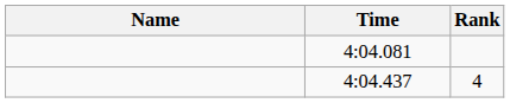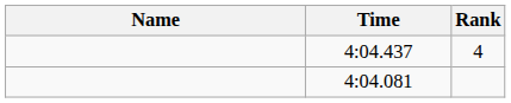 <table class="wikitable" style="text-align:center;">
 <tr>
 <th style="width:15em">Name</th>
 <th style="width:7em">Time</th>
 <th>Rank</th>
 </tr>
 <tr>
 <td align="left"></td>
+<td>4:04.437</td>
+<td>4</td>
+</tr>
+<tr>
+<td align="left"></td>
 <td>4:04.081</td>
 <td></td>
 </tr>
-<tr>
-<td align="left"></td>
-<td>4:04.437</td>
-<td>4</td>
-</tr>
 </table>
